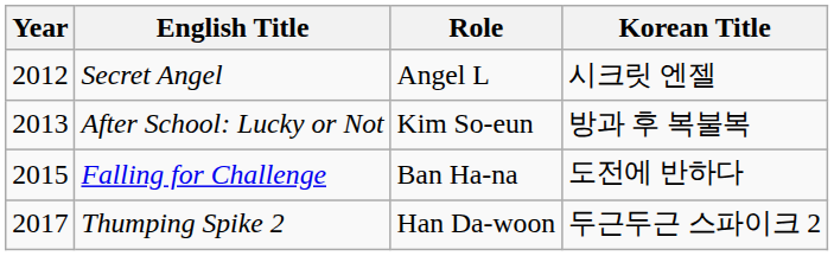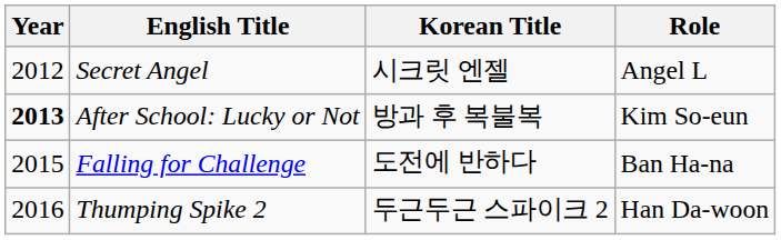 <table class="wikitable">
 <tr>
 <th width=10>Year</th>
 <th>English Title</th>
+<th>Korean Title</th>
 <th>Role</th>
-<th>Korean Title</th>
 </tr>
 <tr>
 <td>2012</td>
 <td><em>Secret Angel</em></td>
+<td>시크릿 엔젤</td>
 <td>Angel L</td>
-<td>시크릿 엔젤</td>
 </tr>
 <tr>
-<td>2013</td>
+<td><strong>2013</strong></td>
 <td><em>After School: Lucky or Not</em></td>
+<td>방과 후 복불복</td>
 <td>Kim So-eun</td>
-<td>방과 후 복불복</td>
 </tr>
 <tr>
 <td>2015</td>
 <td><em><a href='#'>Falling for Challenge</a></em></td>
+<td>도전에 반하다</td>
 <td>Ban Ha-na</td>
-<td>도전에 반하다</td>
 </tr>
 <tr>
-<td>2017</td>
+<td>2016</td>
 <td><em>Thumping Spike 2</em></td>
+<td>두근두근 스파이크 2</td>
 <td>Han Da-woon</td>
-<td>두근두근 스파이크 2</td>
 </tr>
 </table>
